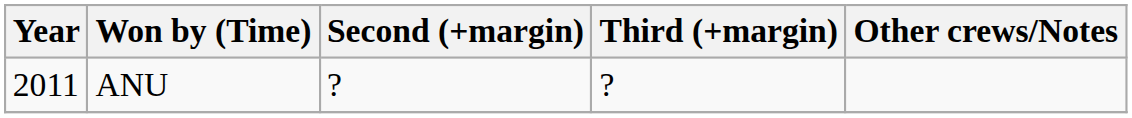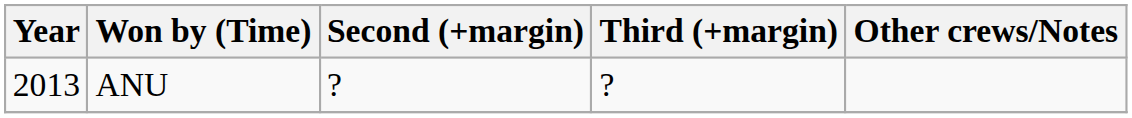 <table class="wikitable">
 <tr>
 <th>Year</th>
 <th>Won by (Time)</th>
 <th>Second (+margin)</th>
 <th>Third (+margin)</th>
 <th>Other crews/Notes</th>
 </tr>
 <tr>
-<td>2011</td>
+<td>2013</td>
 <td>ANU</td>
 <td>?</td>
 <td>?</td>
 <td></td>
 </tr>
 <tr>
 </tr>
 </table>
